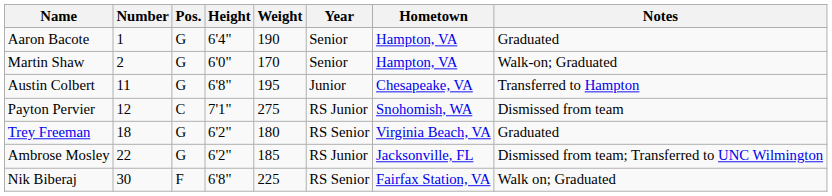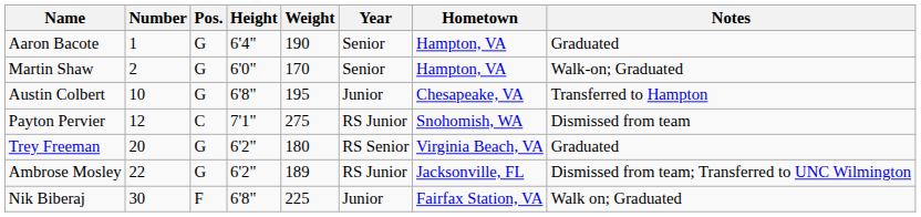 <table class="wikitable sortable" border="1">
 <tr>
 <th>Name</th>
 <th>Number</th>
 <th>Pos.</th>
 <th>Height</th>
 <th>Weight</th>
 <th>Year</th>
 <th>Hometown</th>
 <th class="unsortable">Notes</th>
 </tr>
 <tr>
 <td>Aaron Bacote</td>
 <td>1</td>
 <td>G</td>
 <td>6'4"</td>
 <td>190</td>
 <td>Senior</td>
 <td><a href='#'>Hampton, VA</a></td>
 <td>Graduated</td>
 </tr>
 <tr>
 <td>Martin Shaw</td>
 <td>2</td>
 <td>G</td>
 <td>6'0"</td>
 <td>170</td>
 <td>Senior</td>
 <td><a href='#'>Hampton, VA</a></td>
 <td>Walk-on; Graduated</td>
 </tr>
 <tr>
 <td>Austin Colbert</td>
-<td>11</td>
+<td>10</td>
 <td>G</td>
 <td>6'8"</td>
 <td>195</td>
 <td>Junior</td>
 <td><a href='#'>Chesapeake, VA</a></td>
 <td>Transferred to <a href='#'>Hampton</a></td>
 </tr>
 <tr>
 <td>Payton Pervier</td>
 <td>12</td>
 <td>C</td>
 <td>7'1"</td>
 <td>275</td>
 <td>RS Junior</td>
 <td><a href='#'>Snohomish, WA</a></td>
 <td>Dismissed from team </td>
 </tr>
 <tr>
 <td><a href='#'>Trey Freeman</a></td>
-<td>18</td>
+<td>20</td>
 <td>G</td>
 <td>6'2"</td>
 <td>180</td>
 <td>RS Senior</td>
 <td><a href='#'>Virginia Beach, VA</a></td>
 <td>Graduated</td>
 </tr>
 <tr>
 <td>Ambrose Mosley</td>
 <td>22</td>
 <td>G</td>
 <td>6'2"</td>
-<td>185</td>
+<td>189</td>
 <td>RS Junior</td>
 <td><a href='#'>Jacksonville, FL</a></td>
 <td>Dismissed from team; Transferred to <a href='#'>UNC Wilmington</a></td>
 </tr>
 <tr>
 <td>Nik Biberaj</td>
 <td>30</td>
 <td>F</td>
 <td>6'8"</td>
 <td>225</td>
-<td>RS Senior</td>
+<td>Junior</td>
 <td><a href='#'>Fairfax Station, VA</a></td>
 <td>Walk on; Graduated</td>
 </tr>
 </table>
